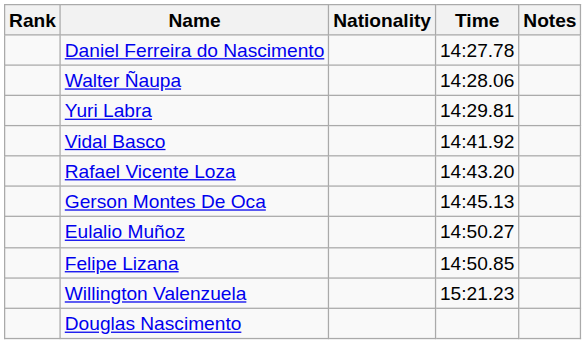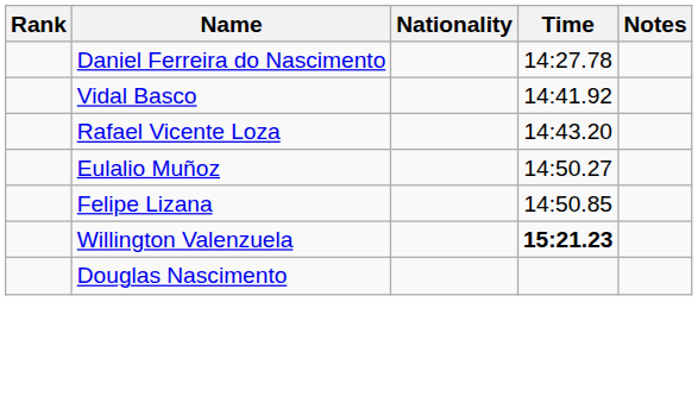 <table class="wikitable sortable" style="text-align:center;font-size:95%">
 <tr>
 <th>Rank</th>
 <th>Name</th>
 <th>Nationality</th>
 <th>Time</th>
 <th>Notes</th>
 </tr>
 <tr>
 <td></td>
 <td align=left><a href='#'>Daniel Ferreira do Nascimento</a></td>
 <td align=left></td>
 <td>14:27.78</td>
 <td></td>
 </tr>
 <tr>
 <td></td>
-<td align=left><a href='#'>Walter Ñaupa</a></td>
-<td align=left></td>
-<td>14:28.06</td>
-<td></td>
-</tr>
-<tr>
-<td></td>
-<td align=left><a href='#'>Yuri Labra</a></td>
-<td align=left></td>
-<td>14:29.81</td>
-<td></td>
-</tr>
-<tr>
-<td></td>
 <td align=left><a href='#'>Vidal Basco</a></td>
 <td align=left></td>
 <td>14:41.92</td>
 <td></td>
 </tr>
 <tr>
 <td></td>
 <td align=left><a href='#'>Rafael Vicente Loza</a></td>
 <td align=left></td>
 <td>14:43.20</td>
-<td></td>
-</tr>
-<tr>
-<td></td>
-<td align=left><a href='#'>Gerson Montes De Oca</a></td>
-<td align=left></td>
-<td>14:45.13</td>
 <td></td>
 </tr>
 <tr>
 <td></td>
 <td align=left><a href='#'>Eulalio Muñoz</a></td>
 <td align=left></td>
 <td>14:50.27</td>
 <td></td>
 </tr>
 <tr>
 <td></td>
 <td align=left><a href='#'>Felipe Lizana</a></td>
 <td align=left></td>
 <td>14:50.85</td>
 <td></td>
 </tr>
 <tr>
 <td></td>
 <td align=left><a href='#'>Willington Valenzuela</a></td>
 <td align=left></td>
-<td>15:21.23</td>
+<td><strong>15:21.23</strong></td>
 <td></td>
 </tr>
 <tr>
 <td></td>
 <td align=left><a href='#'>Douglas Nascimento</a></td>
 <td align=left></td>
 <td></td>
 <td></td>
 </tr>
 </table>
